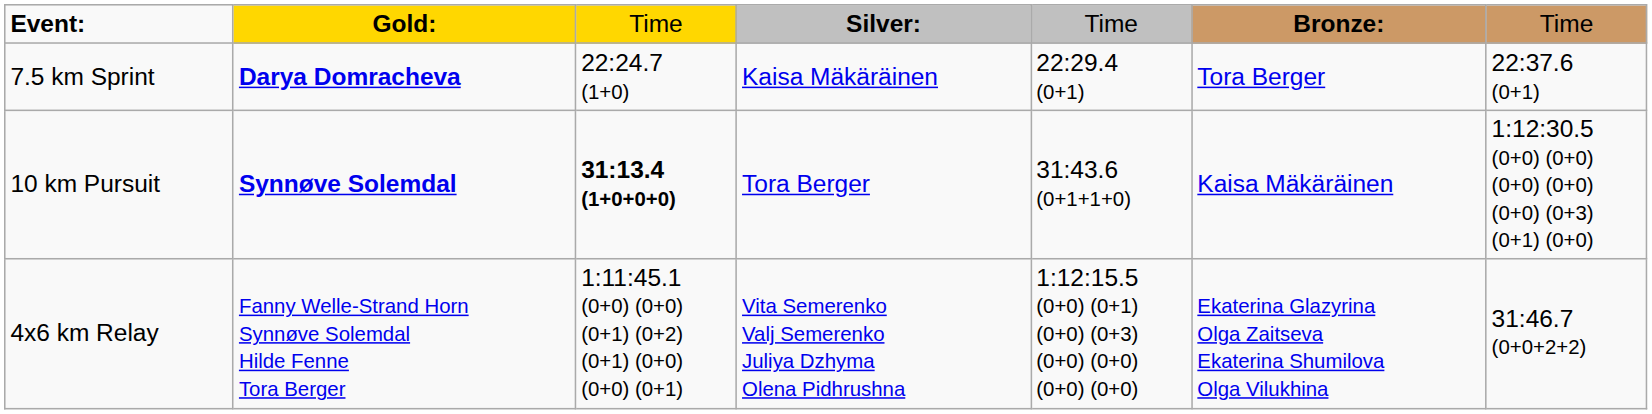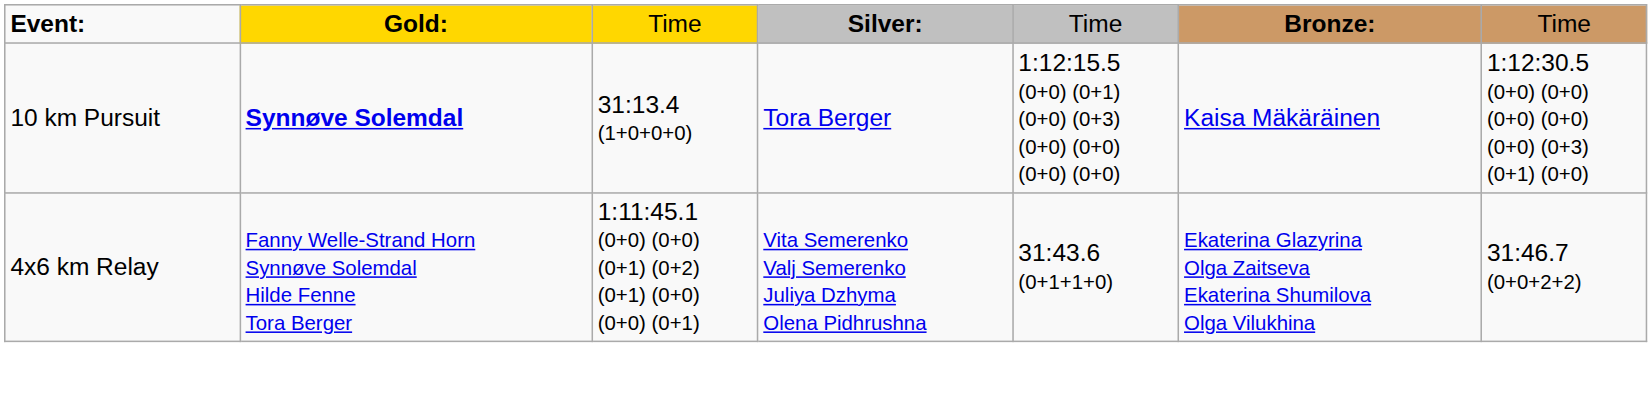 <table class="wikitable" width=85%>
 <tr>
 <td><strong>Event:</strong></td>
 <td style="text-align:center;background-color:gold;"><strong>Gold:</strong></td>
 <td style="text-align:center;background-color:gold;">Time</td>
 <td style="text-align:center;background-color:silver;"><strong>Silver:</strong></td>
 <td style="text-align:center;background-color:silver;">Time</td>
 <td style="text-align:center;background-color:#CC9966;"><strong>Bronze:</strong></td>
 <td style="text-align:center;background-color:#CC9966;">Time</td>
 </tr>
 <tr>
-<td>7.5 km Sprint<br></td>
-<td><strong><a href='#'>Darya Domracheva</a></strong><br><small></small></td>
-<td>22:24.7<br><small>(1+0)</small></td>
-<td><a href='#'>Kaisa Mäkäräinen</a><br><small></small></td>
-<td>22:29.4<br><small>(0+1)</small></td>
-<td><a href='#'>Tora Berger</a><br><small></small></td>
-<td>22:37.6<br><small>(0+1)</small></td>
-</tr>
-<tr>
 <td>10 km Pursuit<br></td>
 <td><strong><a href='#'>Synnøve Solemdal</a></strong><br><small></small></td>
-<td><strong>31:13.4<br><small>(1+0+0+0)</small></strong></td>
+<td>31:13.4<br><small>(1+0+0+0)</small></td>
 <td><a href='#'>Tora Berger</a><br><small></small></td>
-<td>31:43.6<br><small>(0+1+1+0)</small></td>
+<td>1:12:15.5<br><small>(0+0) (0+1)<br>(0+0) (0+3)<br>(0+0) (0+0)<br>(0+0) (0+0)</small></td>
 <td><a href='#'>Kaisa Mäkäräinen</a><br><small></small></td>
 <td>1:12:30.5<br><small>(0+0) (0+0)<br>(0+0) (0+0)<br>(0+0) (0+3)<br>(0+1) (0+0)</small></td>
 </tr>
 <tr>
 <td>4x6 km Relay<br></td>
 <td><strong></strong><br><small><a href='#'>Fanny Welle-Strand Horn</a><br><a href='#'>Synnøve Solemdal</a><br><a href='#'>Hilde Fenne</a><br><a href='#'>Tora Berger</a></small></td>
 <td>1:11:45.1<br><small>(0+0) (0+0)<br>(0+1) (0+2)<br>(0+1) (0+0)<br>(0+0) (0+1)</small></td>
 <td><br><small><a href='#'>Vita Semerenko</a><br><a href='#'>Valj Semerenko</a><br><a href='#'>Juliya Dzhyma</a><br><a href='#'>Olena Pidhrushna</a></small></td>
-<td>1:12:15.5<br><small>(0+0) (0+1)<br>(0+0) (0+3)<br>(0+0) (0+0)<br>(0+0) (0+0)</small></td>
+<td>31:43.6<br><small>(0+1+1+0)</small></td>
 <td><br><small><a href='#'>Ekaterina Glazyrina</a><br><a href='#'>Olga Zaitseva</a><br><a href='#'>Ekaterina Shumilova</a><br><a href='#'>Olga Vilukhina</a></small></td>
 <td>31:46.7<br><small>(0+0+2+2)</small></td>
 </tr>
 </table>
